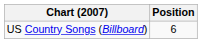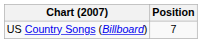 <table class="wikitable sortable">
 <tr>
 <th scope="col">Chart (2007)</th>
 <th scope="col">Position</th>
 </tr>
 <tr>
 <td>US <a href='#'>Country Songs</a> (<em><a href='#'>Billboard</a></em>)</td>
-<td align="center">6</td>
+<td align="center">7</td>
 </tr>
 </table>
